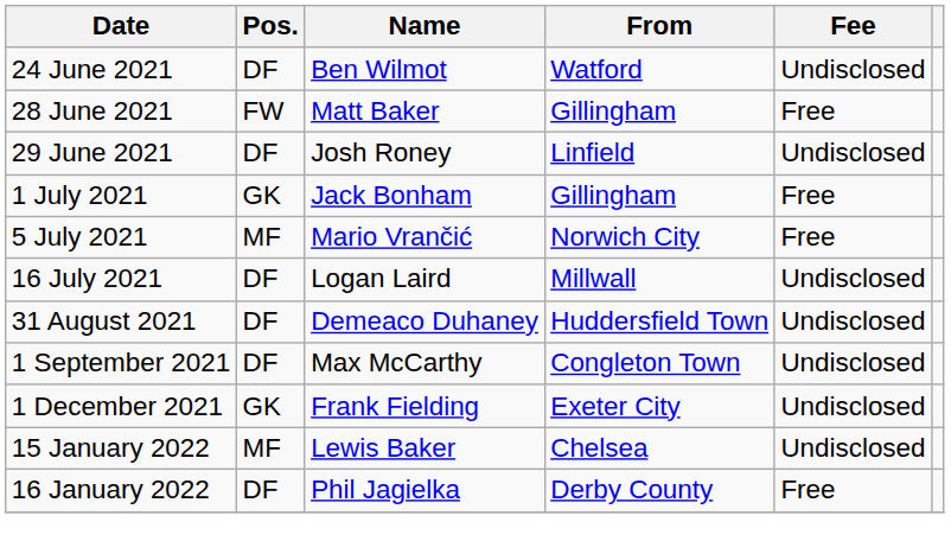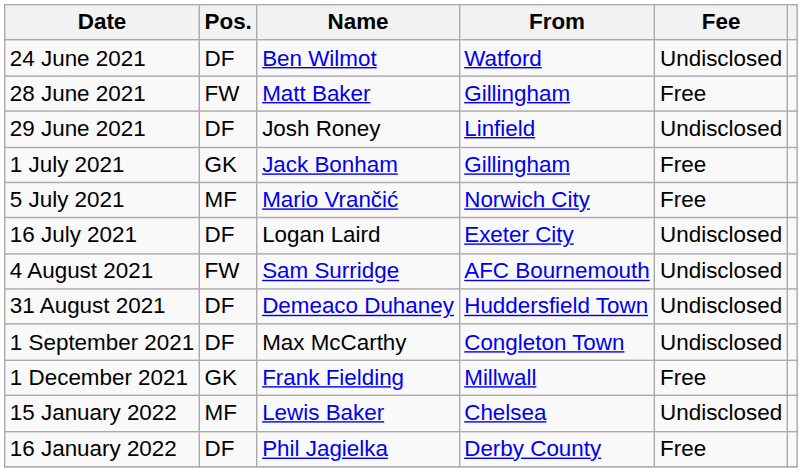 <table class="wikitable">
 <tr>
 <th>Date</th>
 <th>Pos.</th>
 <th>Name</th>
 <th>From</th>
 <th>Fee</th>
 <th></th>
 </tr>
 <tr>
 <td>24 June 2021</td>
 <td>DF</td>
 <td> <a href='#'>Ben Wilmot</a></td>
 <td> <a href='#'>Watford</a></td>
 <td>Undisclosed</td>
 <td></td>
 </tr>
 <tr>
 <td>28 June 2021</td>
 <td>FW</td>
 <td> <a href='#'>Matt Baker</a></td>
 <td> <a href='#'>Gillingham</a></td>
 <td>Free</td>
 <td></td>
 </tr>
 <tr>
 <td>29 June 2021</td>
 <td>DF</td>
 <td> Josh Roney</td>
 <td> <a href='#'>Linfield</a></td>
 <td>Undisclosed</td>
 <td></td>
 </tr>
 <tr>
 <td>1 July 2021</td>
 <td>GK</td>
 <td> <a href='#'>Jack Bonham</a></td>
 <td> <a href='#'>Gillingham</a></td>
 <td>Free</td>
 <td></td>
 </tr>
 <tr>
 <td>5 July 2021</td>
 <td>MF</td>
 <td> <a href='#'>Mario Vrančić</a></td>
 <td> <a href='#'>Norwich City</a></td>
 <td>Free</td>
 <td></td>
 </tr>
 <tr>
 <td>16 July 2021</td>
 <td>DF</td>
 <td> Logan Laird</td>
-<td> <a href='#'>Millwall</a></td>
+<td> <a href='#'>Exeter City</a></td>
+<td>Undisclosed</td>
+<td></td>
+</tr>
+<tr>
+<td>4 August 2021</td>
+<td>FW</td>
+<td> <a href='#'>Sam Surridge</a></td>
+<td> <a href='#'>AFC Bournemouth</a></td>
 <td>Undisclosed</td>
 <td></td>
 </tr>
 <tr>
 <td>31 August 2021</td>
 <td>DF</td>
 <td> <a href='#'>Demeaco Duhaney</a></td>
 <td> <a href='#'>Huddersfield Town</a></td>
 <td>Undisclosed</td>
 <td></td>
 </tr>
 <tr>
 <td>1 September 2021</td>
 <td>DF</td>
 <td> Max McCarthy</td>
 <td> <a href='#'>Congleton Town</a></td>
 <td>Undisclosed</td>
 <td></td>
 </tr>
 <tr>
 <td>1 December 2021</td>
 <td>GK</td>
 <td> <a href='#'>Frank Fielding</a></td>
-<td> <a href='#'>Exeter City</a></td>
-<td>Undisclosed</td>
+<td> <a href='#'>Millwall</a></td>
+<td>Free</td>
 <td></td>
 </tr>
 <tr>
 <td>15 January 2022</td>
 <td>MF</td>
 <td> <a href='#'>Lewis Baker</a></td>
 <td> <a href='#'>Chelsea</a></td>
 <td>Undisclosed</td>
 <td></td>
 </tr>
 <tr>
 <td>16 January 2022</td>
 <td>DF</td>
 <td> <a href='#'>Phil Jagielka</a></td>
 <td> <a href='#'>Derby County</a></td>
 <td>Free</td>
 <td></td>
 </tr>
 <tr>
 </tr>
 </table>
